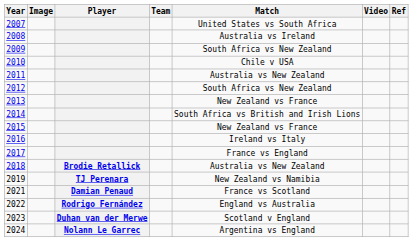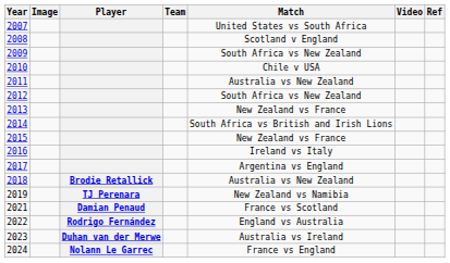 <table class="sortable wikitable plainrowheaders" style="text-align:center">
 <tr>
 <th scope=col>Year</th>
 <th scope=col class=unsortable>Image</th>
 <th scope=col>Player</th>
 <th scope=col>Team</th>
 <th scope=col>Match</th>
 <th scope=col class=unsortable>Video</th>
 <th scope=col class=unsortable>Ref</th>
 </tr>
 <tr>
 <td><a href='#'>2007</a></td>
 <td></td>
 <th scope=row></th>
 <td align=left></td>
 <td>United States vs South Africa</td>
 <td> </td>
 <td></td>
 </tr>
 <tr>
 <td><a href='#'>2008</a></td>
 <td></td>
 <th scope=row></th>
 <td align=left></td>
-<td>Australia vs Ireland</td>
+<td>Scotland v England</td>
 <td> </td>
 <td></td>
 </tr>
 <tr>
 <td><a href='#'>2009</a></td>
 <td></td>
 <th scope=row></th>
 <td align=left></td>
 <td>South Africa vs New Zealand</td>
 <td> </td>
 <td></td>
 </tr>
 <tr>
 <td><a href='#'>2010</a></td>
 <td></td>
 <th scope=row></th>
 <td align=left></td>
 <td>Chile v USA</td>
 <td> </td>
 <td></td>
 </tr>
 <tr>
 <td><a href='#'>2011</a></td>
 <td></td>
 <th scope=row></th>
 <td align=left></td>
 <td>Australia vs New Zealand</td>
 <td> </td>
 <td></td>
 </tr>
 <tr>
 <td><a href='#'>2012</a></td>
 <td></td>
 <th scope=row></th>
 <td align=left></td>
 <td>South Africa vs New Zealand</td>
 <td> </td>
 <td></td>
 </tr>
 <tr>
 <td><a href='#'>2013</a></td>
 <td></td>
 <th scope=row></th>
 <td align=left></td>
 <td>New Zealand vs France</td>
 <td> </td>
 <td></td>
 </tr>
 <tr>
 <td><a href='#'>2014</a></td>
 <td></td>
 <th scope=row></th>
 <td align=left></td>
 <td>South Africa vs British and Irish Lions</td>
 <td> </td>
 <td></td>
 </tr>
 <tr>
 <td><a href='#'>2015</a></td>
 <td></td>
 <th scope=row></th>
 <td align=left></td>
 <td>New Zealand vs France</td>
 <td> </td>
 <td></td>
 </tr>
 <tr>
 <td><a href='#'>2016</a></td>
 <td></td>
 <th scope=row></th>
 <td align=left></td>
 <td>Ireland vs Italy</td>
 <td> </td>
 <td></td>
 </tr>
 <tr>
 <td><a href='#'>2017</a></td>
 <td></td>
 <th scope=row></th>
 <td align=left></td>
-<td>France vs England</td>
+<td>Argentina vs England</td>
 <td> </td>
 <td></td>
 </tr>
 <tr>
 <td><a href='#'>2018</a></td>
 <td></td>
 <th scope=row><a href='#'>Brodie Retallick</a></th>
 <td></td>
 <td>Australia vs New Zealand</td>
 <td> </td>
 <td></td>
 </tr>
 <tr>
 <td>2019</td>
 <td></td>
 <th scope=row><a href='#'>TJ Perenara</a></th>
 <td></td>
 <td>New Zealand vs Namibia</td>
 <td> </td>
 <td></td>
 </tr>
 <tr>
 <td>2021</td>
 <td></td>
 <th scope=row><a href='#'>Damian Penaud</a></th>
 <td></td>
 <td>France vs Scotland</td>
 <td> </td>
 <td></td>
 </tr>
 <tr>
 <td>2022</td>
 <td></td>
 <th scope=row><a href='#'>Rodrigo Fernández</a></th>
 <td></td>
 <td>England vs Australia</td>
 <td> </td>
 <td></td>
 </tr>
 <tr>
 <td>2023</td>
 <td></td>
 <th scope=row><a href='#'>Duhan van der Merwe</a></th>
 <td></td>
-<td>Scotland v England</td>
+<td>Australia vs Ireland</td>
 <td> </td>
 <td></td>
 </tr>
 <tr>
 <td>2024</td>
 <td></td>
 <th scope=row><a href='#'>Nolann Le Garrec</a></th>
 <td></td>
-<td>Argentina vs England</td>
+<td>France vs England</td>
 <td></td>
 <td></td>
 </tr>
 </table>
